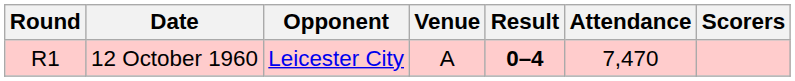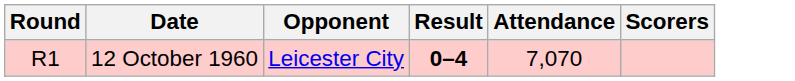 <table class="wikitable" style="font-size:100%; text-align:center">
 <tr>
 <th>Round</th>
 <th>Date</th>
 <th>Opponent</th>
-<th>Venue</th>
 <th>Result</th>
 <th>Attendance</th>
 <th>Scorers</th>
 </tr>
 <tr style="background-color: #FFCCCC;">
 <td>R1</td>
 <td>12 October 1960</td>
 <td><a href='#'>Leicester City</a></td>
-<td>A</td>
 <td><strong>0–4</strong></td>
-<td>7,470</td>
+<td>7,070</td>
 <td></td>
 </tr>
 </table>
